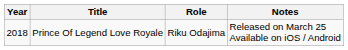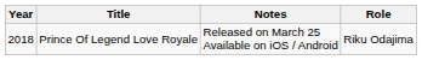 <table class="wikitable">
 <tr>
 <th>Year</th>
 <th>Title</th>
+<th>Notes</th>
 <th>Role</th>
-<th>Notes</th>
 </tr>
 <tr>
 <td>2018</td>
 <td>Prince Of Legend Love Royale</td>
+<td>Released on March 25<br>Available on iOS / Android</td>
 <td>Riku Odajima</td>
-<td>Released on March 25<br>Available on iOS / Android</td>
 </tr>
 </table>
